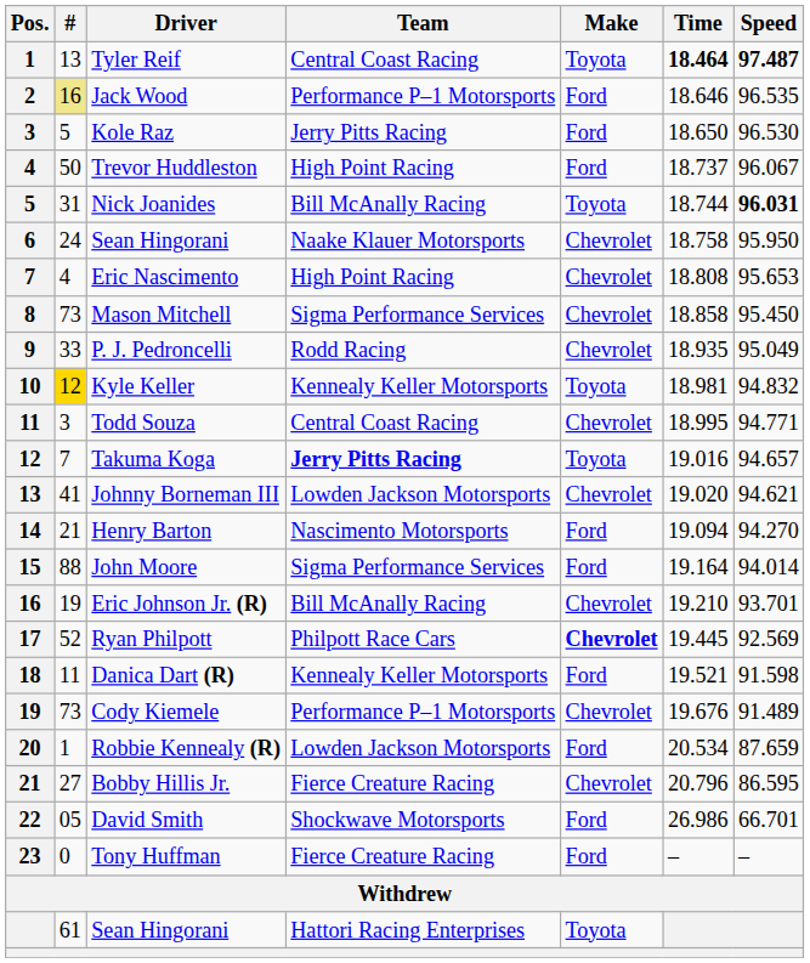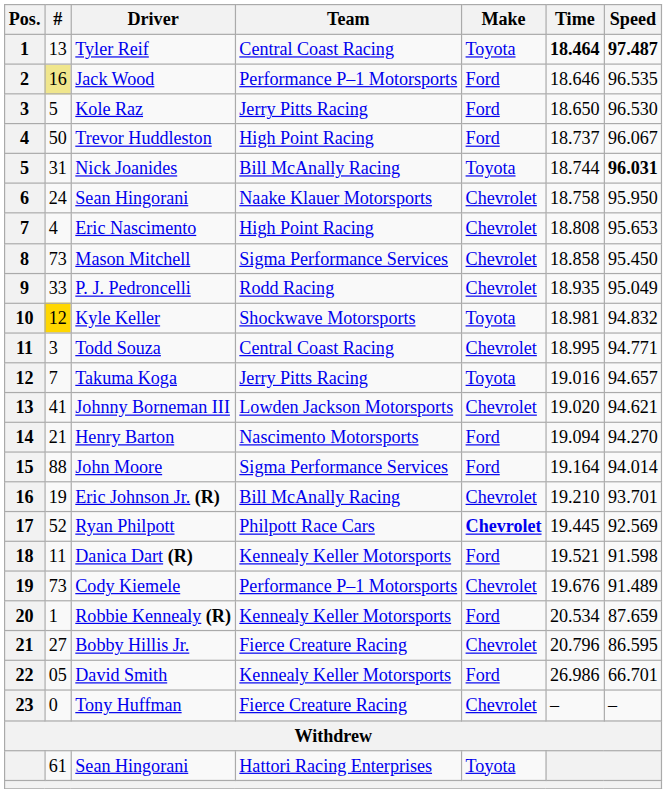 <table class="wikitable" style="font-size:95%">
 <tr>
 <th>Pos.</th>
 <th>#</th>
 <th>Driver</th>
 <th>Team</th>
 <th>Make</th>
 <th>Time</th>
 <th>Speed</th>
 </tr>
 <tr>
 <th>1</th>
 <td>13</td>
 <td><a href='#'>Tyler Reif</a></td>
 <td><a href='#'>Central Coast Racing</a></td>
 <td><a href='#'>Toyota</a></td>
 <td><strong>18.464</strong></td>
 <td><strong>97.487</strong></td>
 </tr>
 <tr>
 <th>2</th>
 <td style="background: khaki;">16</td>
 <td><a href='#'>Jack Wood</a></td>
 <td><a href='#'>Performance P–1 Motorsports</a></td>
 <td><a href='#'>Ford</a></td>
 <td>18.646</td>
 <td>96.535</td>
 </tr>
 <tr>
 <th>3</th>
 <td>5</td>
 <td><a href='#'>Kole Raz</a></td>
 <td><a href='#'>Jerry Pitts Racing</a></td>
 <td><a href='#'>Ford</a></td>
 <td>18.650</td>
 <td>96.530</td>
 </tr>
 <tr>
 <th>4</th>
 <td>50</td>
 <td><a href='#'>Trevor Huddleston</a></td>
 <td><a href='#'>High Point Racing</a></td>
 <td><a href='#'>Ford</a></td>
 <td>18.737</td>
 <td>96.067</td>
 </tr>
 <tr>
 <th>5</th>
 <td>31</td>
 <td><a href='#'>Nick Joanides</a></td>
 <td><a href='#'>Bill McAnally Racing</a></td>
 <td><a href='#'>Toyota</a></td>
 <td>18.744</td>
 <td><strong>96.031</strong></td>
 </tr>
 <tr>
 <th>6</th>
 <td>24</td>
 <td><a href='#'>Sean Hingorani</a></td>
 <td><a href='#'>Naake Klauer Motorsports</a></td>
 <td><a href='#'>Chevrolet</a></td>
 <td>18.758</td>
 <td>95.950</td>
 </tr>
 <tr>
 <th>7</th>
 <td>4</td>
 <td><a href='#'>Eric Nascimento</a></td>
 <td><a href='#'>High Point Racing</a></td>
 <td><a href='#'>Chevrolet</a></td>
 <td>18.808</td>
 <td>95.653</td>
 </tr>
 <tr>
 <th>8</th>
 <td>73</td>
 <td><a href='#'>Mason Mitchell</a></td>
 <td><a href='#'>Sigma Performance Services</a></td>
 <td><a href='#'>Chevrolet</a></td>
 <td>18.858</td>
 <td>95.450</td>
 </tr>
 <tr>
 <th>9</th>
 <td>33</td>
 <td><a href='#'>P. J. Pedroncelli</a></td>
 <td><a href='#'>Rodd Racing</a></td>
 <td><a href='#'>Chevrolet</a></td>
 <td>18.935</td>
 <td>95.049</td>
 </tr>
 <tr>
 <th>10</th>
 <td style="background: gold;">12</td>
 <td><a href='#'>Kyle Keller</a></td>
-<td><a href='#'>Kennealy Keller Motorsports</a></td>
+<td><a href='#'>Shockwave Motorsports</a></td>
 <td><a href='#'>Toyota</a></td>
 <td>18.981</td>
 <td>94.832</td>
 </tr>
 <tr>
 <th>11</th>
 <td>3</td>
 <td><a href='#'>Todd Souza</a></td>
 <td><a href='#'>Central Coast Racing</a></td>
 <td><a href='#'>Chevrolet</a></td>
 <td>18.995</td>
 <td>94.771</td>
 </tr>
 <tr>
 <th>12</th>
 <td>7</td>
 <td><a href='#'>Takuma Koga</a></td>
-<td><strong><a href='#'>Jerry Pitts Racing</a></strong></td>
+<td><a href='#'>Jerry Pitts Racing</a></td>
 <td><a href='#'>Toyota</a></td>
 <td>19.016</td>
 <td>94.657</td>
 </tr>
 <tr>
 <th>13</th>
 <td>41</td>
 <td><a href='#'>Johnny Borneman III</a></td>
 <td><a href='#'>Lowden Jackson Motorsports</a></td>
 <td><a href='#'>Chevrolet</a></td>
 <td>19.020</td>
 <td>94.621</td>
 </tr>
 <tr>
 <th>14</th>
 <td>21</td>
 <td><a href='#'>Henry Barton</a></td>
 <td><a href='#'>Nascimento Motorsports</a></td>
 <td><a href='#'>Ford</a></td>
 <td>19.094</td>
 <td>94.270</td>
 </tr>
 <tr>
 <th>15</th>
 <td>88</td>
 <td><a href='#'>John Moore</a></td>
 <td><a href='#'>Sigma Performance Services</a></td>
 <td><a href='#'>Ford</a></td>
 <td>19.164</td>
 <td>94.014</td>
 </tr>
 <tr>
 <th>16</th>
 <td>19</td>
 <td><a href='#'>Eric Johnson Jr.</a> <strong>(R)</strong></td>
 <td><a href='#'>Bill McAnally Racing</a></td>
 <td><a href='#'>Chevrolet</a></td>
 <td>19.210</td>
 <td>93.701</td>
 </tr>
 <tr>
 <th>17</th>
 <td>52</td>
 <td><a href='#'>Ryan Philpott</a></td>
 <td><a href='#'>Philpott Race Cars</a></td>
 <td><strong><a href='#'>Chevrolet</a></strong></td>
 <td>19.445</td>
 <td>92.569</td>
 </tr>
 <tr>
 <th>18</th>
 <td>11</td>
 <td><a href='#'>Danica Dart</a> <strong>(R)</strong></td>
 <td><a href='#'>Kennealy Keller Motorsports</a></td>
 <td><a href='#'>Ford</a></td>
 <td>19.521</td>
 <td>91.598</td>
 </tr>
 <tr>
 <th>19</th>
 <td>73</td>
 <td><a href='#'>Cody Kiemele</a></td>
 <td><a href='#'>Performance P–1 Motorsports</a></td>
 <td><a href='#'>Chevrolet</a></td>
 <td>19.676</td>
 <td>91.489</td>
 </tr>
 <tr>
 <th>20</th>
 <td>1</td>
 <td><a href='#'>Robbie Kennealy</a> <strong>(R)</strong></td>
-<td><a href='#'>Lowden Jackson Motorsports</a></td>
+<td><a href='#'>Kennealy Keller Motorsports</a></td>
 <td><a href='#'>Ford</a></td>
 <td>20.534</td>
 <td>87.659</td>
 </tr>
 <tr>
 <th>21</th>
 <td>27</td>
 <td><a href='#'>Bobby Hillis Jr.</a></td>
 <td><a href='#'>Fierce Creature Racing</a></td>
 <td><a href='#'>Chevrolet</a></td>
 <td>20.796</td>
 <td>86.595</td>
 </tr>
 <tr>
 <th>22</th>
 <td>05</td>
 <td><a href='#'>David Smith</a></td>
-<td><a href='#'>Shockwave Motorsports</a></td>
+<td><a href='#'>Kennealy Keller Motorsports</a></td>
 <td><a href='#'>Ford</a></td>
 <td>26.986</td>
 <td>66.701</td>
 </tr>
 <tr>
 <th>23</th>
 <td>0</td>
 <td><a href='#'>Tony Huffman</a></td>
 <td><a href='#'>Fierce Creature Racing</a></td>
-<td><a href='#'>Ford</a></td>
+<td><a href='#'>Chevrolet</a></td>
 <td>–</td>
 <td>–</td>
 </tr>
 <tr>
 <th colspan="7">Withdrew</th>
 </tr>
 <tr>
 <th></th>
 <td>61</td>
 <td><a href='#'>Sean Hingorani</a></td>
 <td><a href='#'>Hattori Racing Enterprises</a></td>
 <td><a href='#'>Toyota</a></td>
 <th colspan="2"></th>
 </tr>
 <tr>
 <th colspan="7"></th>
 </tr>
 </table>
